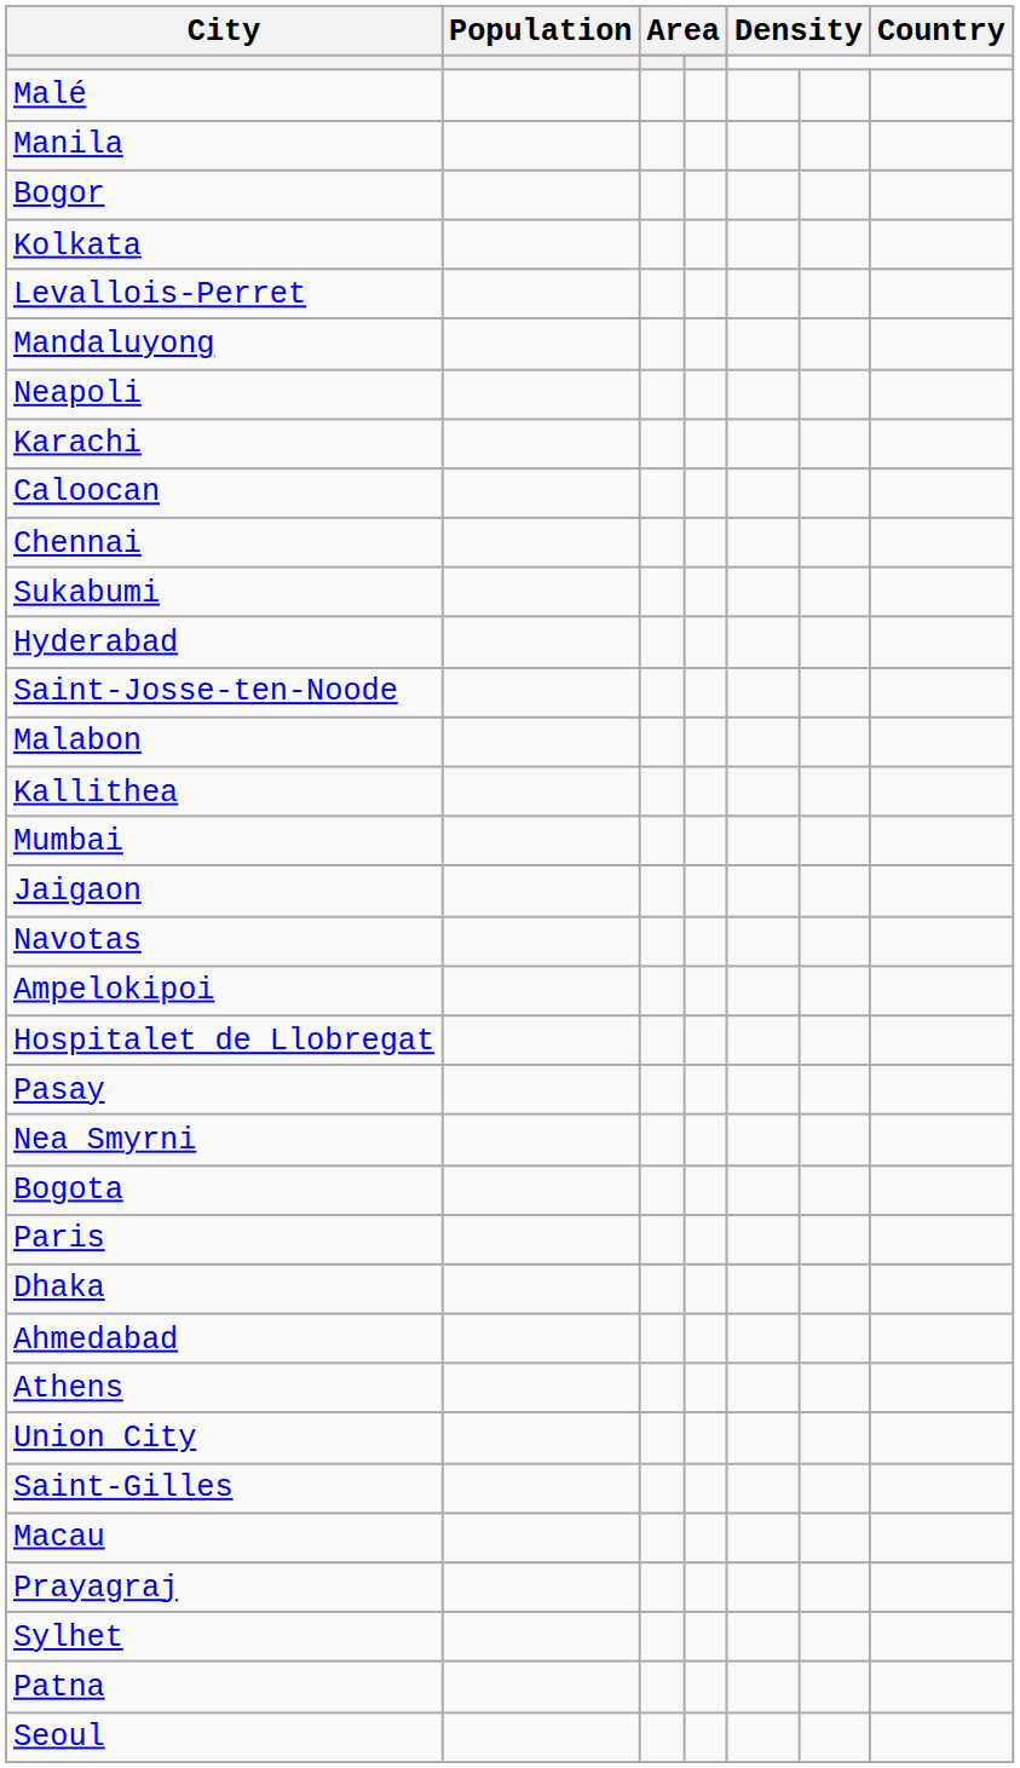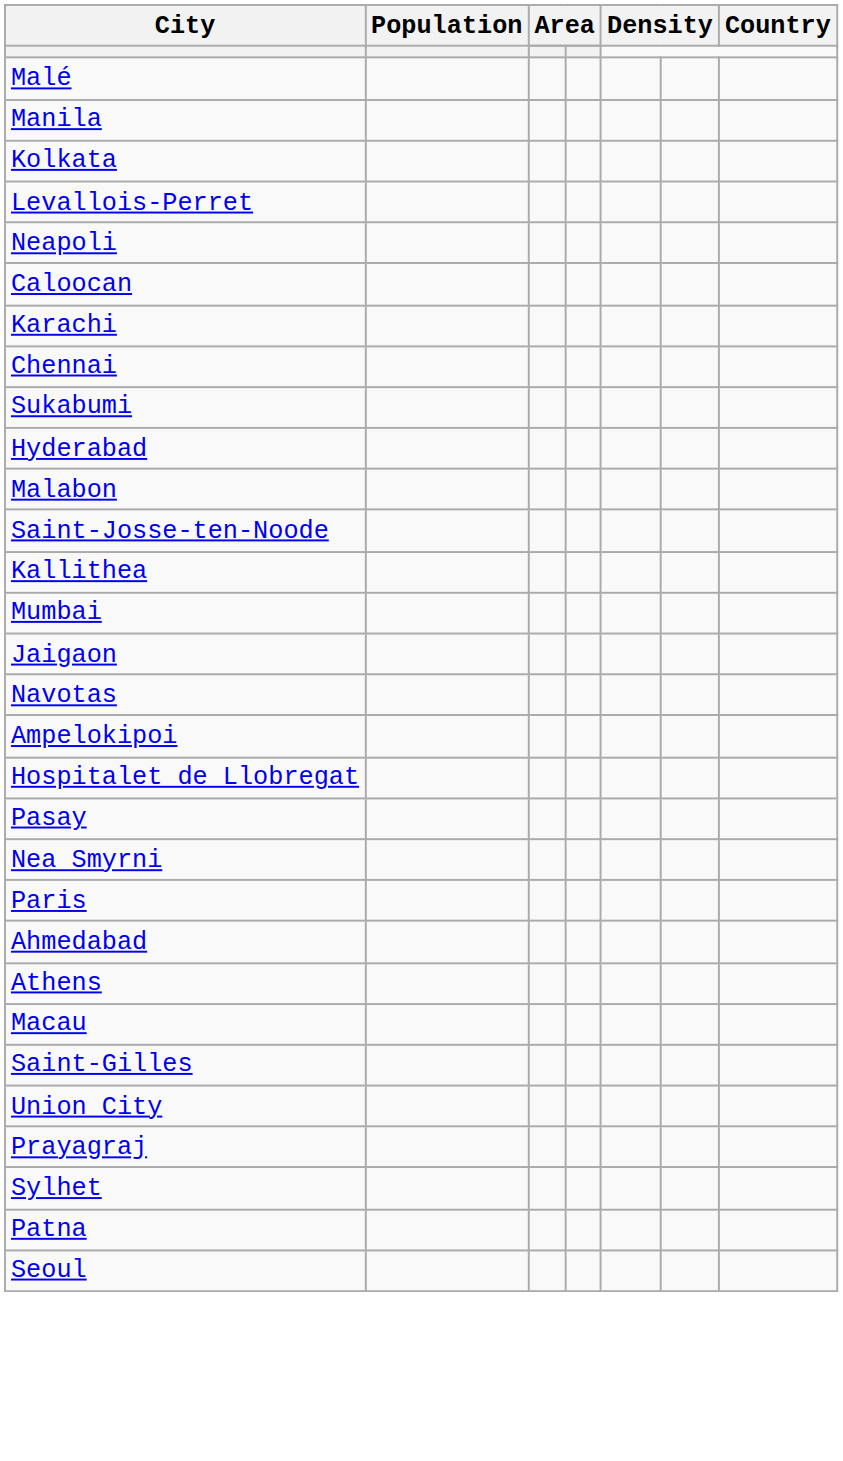 <table class="sortable wikitable sticky-header-multi static-row-numbers static-row-header-text sort-under col1left col7left" >
 <tr>
 <th rowspan=2>City</th>
 <th rowspan=2>Population</th>
 <th colspan=2>Area</th>
 <th colspan=2>Density</th>
 <th rowspan=2>Country</th>
 </tr>
 <tr>
 </tr>
 <tr class="static-row-header">
 <th></th>
 <th></th>
 <th></th>
 <th></th>
 </tr>
 <tr>
 <td><a href='#'>Malé</a></td>
 <td></td>
 <td></td>
 <td></td>
 <td></td>
 <td></td>
 <td></td>
 </tr>
 <tr>
 <td><a href='#'>Manila</a></td>
 <td></td>
 <td></td>
 <td></td>
 <td></td>
 <td></td>
 <td></td>
 </tr>
 <tr>
-<td><a href='#'>Bogor</a></td>
-<td></td>
-<td></td>
-<td></td>
-<td></td>
-<td></td>
-<td></td>
-</tr>
-<tr>
 <td><a href='#'>Kolkata</a></td>
 <td></td>
 <td></td>
 <td></td>
 <td></td>
 <td></td>
 <td></td>
 </tr>
 <tr>
 <td><a href='#'>Levallois-Perret</a></td>
 <td></td>
 <td></td>
 <td></td>
 <td></td>
 <td></td>
 <td></td>
 </tr>
 <tr>
-<td><a href='#'>Mandaluyong</a></td>
-<td></td>
-<td></td>
-<td></td>
-<td></td>
-<td></td>
-<td></td>
-</tr>
-<tr>
 <td><a href='#'>Neapoli</a></td>
 <td></td>
 <td></td>
 <td></td>
 <td></td>
 <td></td>
 <td></td>
 </tr>
 <tr>
-<td><a href='#'>Karachi</a></td>
+<td><a href='#'>Caloocan</a></td>
 <td></td>
 <td></td>
 <td></td>
 <td></td>
 <td></td>
 <td></td>
 </tr>
 <tr>
-<td><a href='#'>Caloocan</a></td>
+<td><a href='#'>Karachi</a></td>
 <td></td>
 <td></td>
 <td></td>
 <td></td>
 <td></td>
 <td></td>
 </tr>
 <tr>
 <td><a href='#'>Chennai</a></td>
 <td></td>
 <td></td>
 <td></td>
 <td></td>
 <td></td>
 <td></td>
 </tr>
 <tr>
 <td><a href='#'>Sukabumi</a></td>
 <td></td>
 <td></td>
 <td></td>
 <td></td>
 <td></td>
 <td></td>
 </tr>
 <tr>
 <td><a href='#'>Hyderabad</a></td>
 <td></td>
 <td></td>
 <td></td>
 <td></td>
 <td></td>
 <td></td>
 </tr>
 <tr>
-<td><a href='#'>Saint-Josse-ten-Noode</a></td>
+<td><a href='#'>Malabon</a></td>
 <td></td>
 <td></td>
 <td></td>
 <td></td>
 <td></td>
 <td></td>
 </tr>
 <tr>
-<td><a href='#'>Malabon</a></td>
+<td><a href='#'>Saint-Josse-ten-Noode</a></td>
 <td></td>
 <td></td>
 <td></td>
 <td></td>
 <td></td>
 <td></td>
 </tr>
 <tr>
 <td><a href='#'>Kallithea</a></td>
 <td></td>
 <td></td>
 <td></td>
 <td></td>
 <td></td>
 <td></td>
 </tr>
 <tr>
 <td><a href='#'>Mumbai</a></td>
 <td></td>
 <td></td>
 <td></td>
 <td></td>
 <td></td>
 <td></td>
 </tr>
 <tr>
 <td><a href='#'>Jaigaon</a></td>
 <td></td>
 <td></td>
 <td></td>
 <td></td>
 <td></td>
 <td></td>
 </tr>
 <tr>
 <td><a href='#'>Navotas</a></td>
 <td></td>
 <td></td>
 <td></td>
 <td></td>
 <td></td>
 <td></td>
 </tr>
 <tr>
 <td><a href='#'>Ampelokipoi</a></td>
 <td></td>
 <td></td>
 <td></td>
 <td></td>
 <td></td>
 <td></td>
 </tr>
 <tr>
 <td><a href='#'>Hospitalet de Llobregat</a></td>
 <td></td>
 <td></td>
 <td></td>
 <td></td>
 <td></td>
 <td></td>
 </tr>
 <tr>
 <td><a href='#'>Pasay</a></td>
 <td></td>
 <td></td>
 <td></td>
 <td></td>
 <td></td>
 <td></td>
 </tr>
 <tr>
 <td><a href='#'>Nea Smyrni</a></td>
 <td></td>
 <td></td>
 <td></td>
 <td></td>
 <td></td>
 <td></td>
 </tr>
 <tr>
-<td><a href='#'>Bogota</a></td>
-<td></td>
-<td></td>
-<td></td>
-<td></td>
-<td></td>
-<td></td>
-</tr>
-<tr>
 <td><a href='#'>Paris</a></td>
-<td></td>
-<td></td>
-<td></td>
-<td></td>
-<td></td>
-<td></td>
-</tr>
-<tr>
-<td><a href='#'>Dhaka</a></td>
 <td></td>
 <td></td>
 <td></td>
 <td></td>
 <td></td>
 <td></td>
 </tr>
 <tr>
 <td><a href='#'>Ahmedabad</a></td>
 <td></td>
 <td></td>
 <td></td>
 <td></td>
 <td></td>
 <td></td>
 </tr>
 <tr>
 <td><a href='#'>Athens</a></td>
 <td></td>
 <td></td>
 <td></td>
 <td></td>
 <td></td>
 <td></td>
 </tr>
 <tr>
-<td><a href='#'>Union City</a></td>
+<td><a href='#'>Macau</a></td>
 <td></td>
 <td></td>
 <td></td>
 <td></td>
 <td></td>
 <td></td>
 </tr>
 <tr>
 <td><a href='#'>Saint-Gilles</a></td>
 <td></td>
 <td></td>
 <td></td>
 <td></td>
 <td></td>
 <td></td>
 </tr>
 <tr>
-<td><a href='#'>Macau</a></td>
+<td><a href='#'>Union City</a></td>
 <td></td>
 <td></td>
 <td></td>
 <td></td>
 <td></td>
 <td></td>
 </tr>
 <tr>
 <td><a href='#'>Prayagraj</a></td>
 <td></td>
 <td></td>
 <td></td>
 <td></td>
 <td></td>
 <td></td>
 </tr>
 <tr>
 <td><a href='#'>Sylhet</a></td>
 <td></td>
 <td></td>
 <td></td>
 <td></td>
 <td></td>
 <td></td>
 </tr>
 <tr>
 <td><a href='#'>Patna</a></td>
 <td></td>
 <td></td>
 <td></td>
 <td></td>
 <td></td>
 <td></td>
 </tr>
 <tr>
 <td><a href='#'>Seoul</a></td>
 <td></td>
 <td></td>
 <td></td>
 <td></td>
 <td></td>
 <td></td>
 </tr>
 </table>
